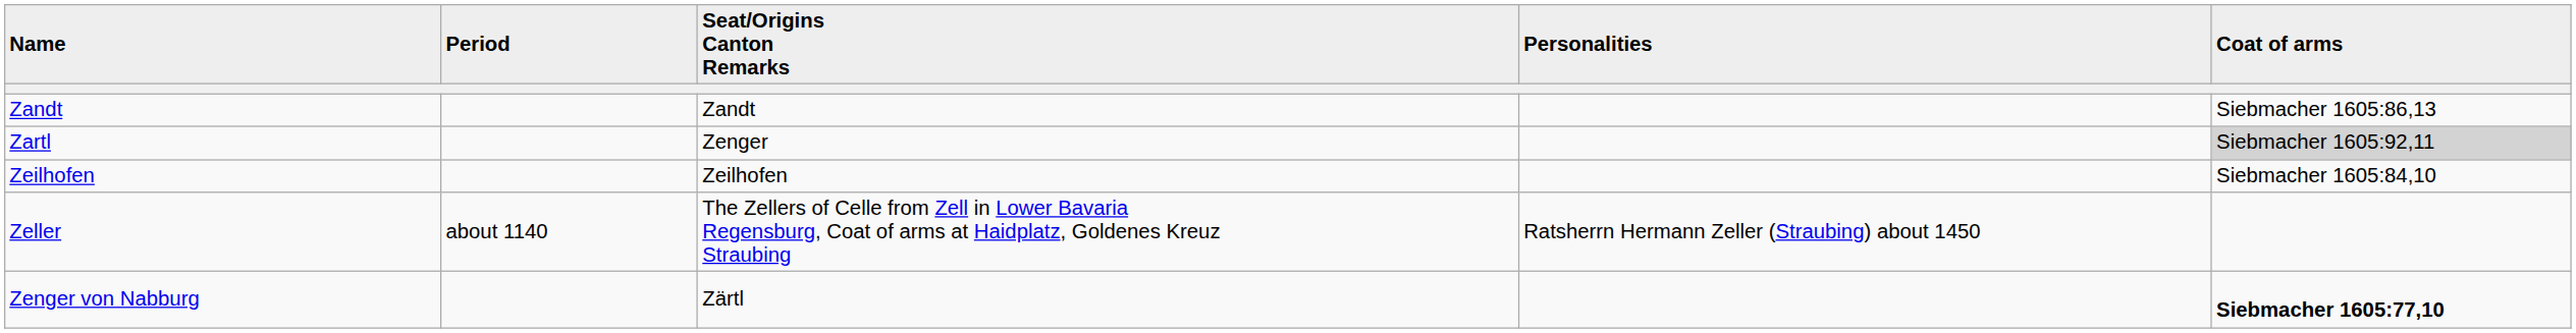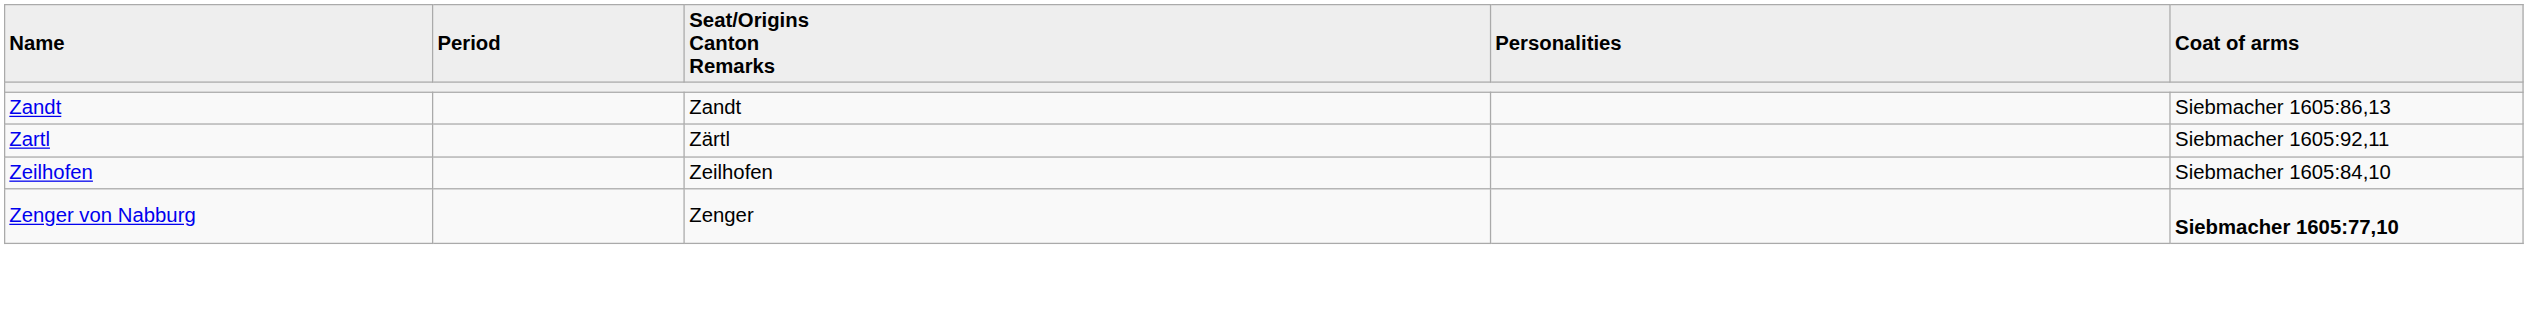 <table class="wikitable" width="100%">
 <tr>
 <td style="background:#EEEEEE;" ! width="17%"><strong>Name</strong></td>
 <td style="background:#EEEEEE;" ! width="10%"><strong>Period</strong></td>
 <td style="background:#EEEEEE;" ! width="32%"><strong>Seat/Origins <br> Canton <br> Remarks</strong></td>
 <td style="background:#EEEEEE;" ! width="27%"><strong>Personalities</strong></td>
 <td style="background:#EEEEEE;" ! width="14%"><strong>Coat of arms</strong></td>
 </tr>
 <tr>
 <td colspan="5" align="left" style="background:#f0f0f0;"></td>
 </tr>
 <tr>
 <td><a href='#'>Zandt</a></td>
 <td></td>
 <td>Zandt</td>
 <td></td>
 <td>Siebmacher 1605:86,13</td>
 </tr>
 <tr>
 <td><a href='#'>Zartl</a></td>
 <td></td>
-<td>Zenger</td>
+<td>Zärtl</td>
 <td></td>
-<td style="background: lightgrey;">Siebmacher 1605:92,11</td>
+<td>Siebmacher 1605:92,11</td>
 </tr>
 <tr>
 <td><a href='#'>Zeilhofen</a></td>
 <td></td>
 <td>Zeilhofen</td>
 <td></td>
 <td>Siebmacher 1605:84,10</td>
 </tr>
 <tr>
-<td><a href='#'>Zeller</a></td>
-<td>about 1140</td>
-<td>The Zellers of Celle from <a href='#'>Zell</a> in <a href='#'>Lower Bavaria</a><br><a href='#'>Regensburg</a>, Coat of arms at <a href='#'>Haidplatz</a>, Goldenes Kreuz <br> <a href='#'>Straubing</a></td>
-<td>Ratsherrn Hermann Zeller (<a href='#'>Straubing</a>) about 1450</td>
-<td></td>
-</tr>
-<tr>
 <td><a href='#'>Zenger von Nabburg</a></td>
 <td></td>
-<td>Zärtl</td>
+<td>Zenger</td>
 <td></td>
 <td><strong> <br> Siebmacher 1605:77,10</strong></td>
 </tr>
 </table>
